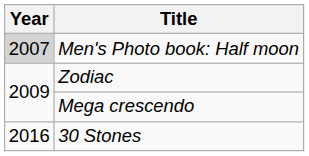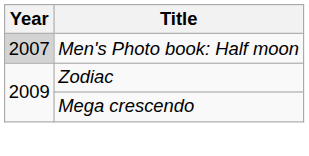 <table class="wikitable">
 <tr>
 <th>Year</th>
 <th>Title</th>
 </tr>
 <tr>
 <td style="background: lightgrey;">2007</td>
 <td><em>Men's Photo book: Half moon</em></td>
 </tr>
 <tr>
 <td rowspan="2">2009</td>
 <td><em>Zodiac</em></td>
 </tr>
 <tr>
 <td><em>Mega crescendo</em></td>
 </tr>
-<tr>
-<td>2016</td>
-<td><em>30 Stones</em></td>
-</tr>
 </table>
